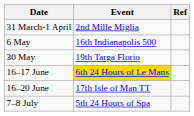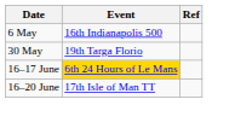 <table class="wikitable" style="font-size: 85%">
 <tr>
 <th>Date</th>
 <th>Event</th>
 <th>Ref</th>
-</tr>
-<tr>
-<td>31 March-1 April</td>
-<td><a href='#'>2nd Mille Miglia</a></td>
-<td></td>
 </tr>
 <tr>
 <td>6 May</td>
 <td><a href='#'>16th Indianapolis 500</a></td>
 <td></td>
 </tr>
 <tr>
 <td>30 May</td>
 <td><a href='#'>19th Targa Florio</a></td>
 <td></td>
 </tr>
 <tr>
 <td>16–17 June</td>
 <td style="background: gold;"><a href='#'>6th 24 Hours of Le Mans</a></td>
 <td></td>
 </tr>
 <tr>
 <td>16–20 June</td>
 <td><a href='#'>17th Isle of Man TT</a></td>
 <td></td>
 </tr>
-<tr>
-<td>7–8 July</td>
-<td><a href='#'>5th 24 Hours of Spa</a></td>
-<td></td>
-</tr>
 </table>
